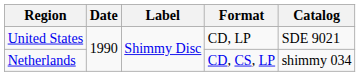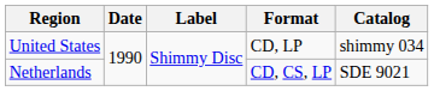 <table class="wikitable">
 <tr>
 <th>Region</th>
 <th>Date</th>
 <th>Label</th>
 <th>Format</th>
 <th>Catalog</th>
 </tr>
 <tr>
 <td><a href='#'>United States</a></td>
 <td rowspan="2">1990</td>
 <td rowspan="2"><a href='#'>Shimmy Disc</a></td>
 <td>CD, LP</td>
-<td>SDE 9021</td>
+<td>shimmy 034</td>
 </tr>
 <tr>
 <td><a href='#'>Netherlands</a></td>
 <td><a href='#'>CD</a>, <a href='#'>CS</a>, <a href='#'>LP</a></td>
-<td>shimmy 034</td>
+<td>SDE 9021</td>
 </tr>
 </table>
